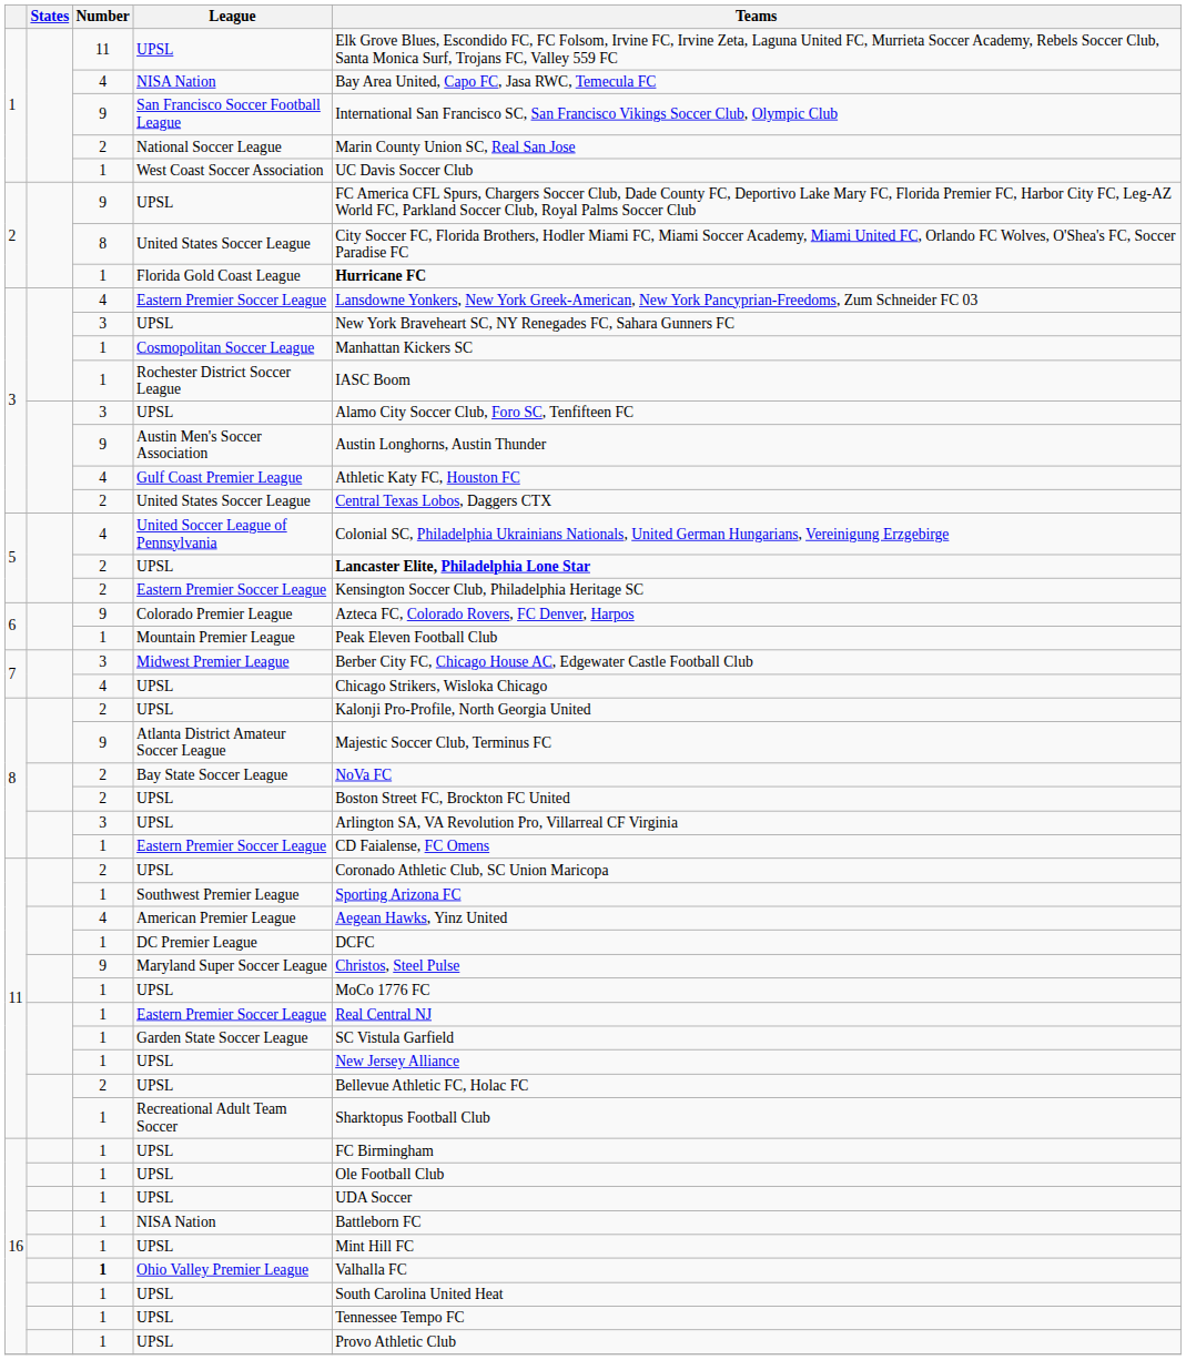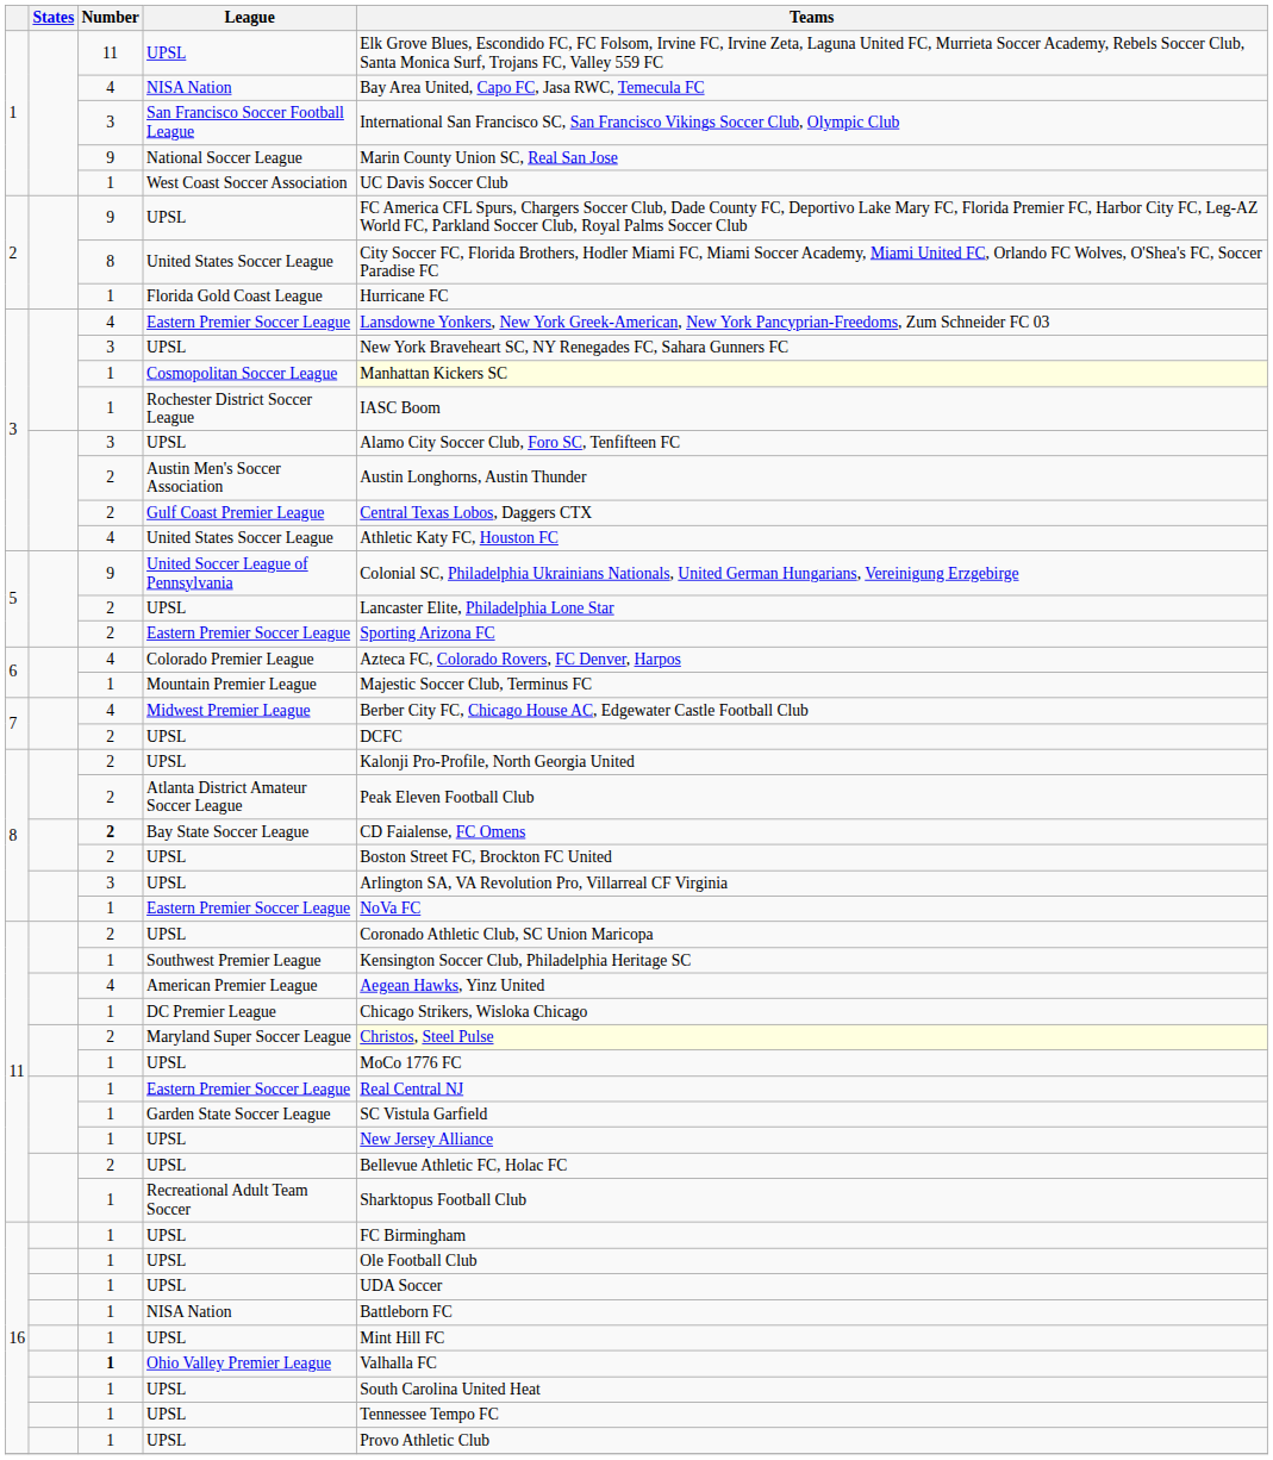 <table class="wikitable">
 <tr>
 <th></th>
 <th><a href='#'>States</a></th>
 <th>Number</th>
 <th>League</th>
 <th>Teams</th>
 </tr>
 <tr>
 <td rowspan=5>1</td>
 <td rowspan=5></td>
 <td align=center>11</td>
 <td><a href='#'>UPSL</a></td>
 <td>Elk Grove Blues, Escondido FC, FC Folsom, Irvine FC, Irvine Zeta, Laguna United FC, Murrieta Soccer Academy, Rebels Soccer Club, Santa Monica Surf, Trojans FC, Valley 559 FC</td>
 </tr>
 <tr>
 <td align=center>4</td>
 <td><a href='#'>NISA Nation</a></td>
 <td>Bay Area United, <a href='#'>Capo FC</a>, Jasa RWC, <a href='#'>Temecula FC</a></td>
 </tr>
 <tr>
-<td align=center>9</td>
+<td align=center>3</td>
 <td><a href='#'>San Francisco Soccer Football League</a></td>
 <td>International San Francisco SC, <a href='#'>San Francisco Vikings Soccer Club</a>, <a href='#'>Olympic Club</a></td>
 </tr>
 <tr>
-<td align=center>2</td>
+<td align=center>9</td>
 <td>National Soccer League</td>
 <td>Marin County Union SC, <a href='#'>Real San Jose</a></td>
 </tr>
 <tr>
 <td align=center>1</td>
 <td>West Coast Soccer Association</td>
 <td>UC Davis Soccer Club</td>
 </tr>
 <tr>
 <td rowspan=3>2</td>
 <td rowspan=3></td>
 <td align=center>9</td>
 <td>UPSL</td>
 <td>FC America CFL Spurs, Chargers Soccer Club, Dade County FC, Deportivo Lake Mary FC, Florida Premier FC, Harbor City FC, Leg-AZ World FC, Parkland Soccer Club, Royal Palms Soccer Club</td>
 </tr>
 <tr>
 <td align=center>8</td>
 <td>United States Soccer League</td>
 <td>City Soccer FC, Florida Brothers, Hodler Miami FC, Miami Soccer Academy, <a href='#'>Miami United FC</a>, Orlando FC Wolves, O'Shea's FC, Soccer Paradise FC</td>
 </tr>
 <tr>
 <td align=center>1</td>
 <td>Florida Gold Coast League</td>
-<td><strong>Hurricane FC</strong></td>
+<td>Hurricane FC</td>
 </tr>
 <tr>
 <td rowspan=8>3</td>
 <td rowspan=4></td>
 <td align=center>4</td>
 <td><a href='#'>Eastern Premier Soccer League</a></td>
 <td><a href='#'>Lansdowne Yonkers</a>, <a href='#'>New York Greek-American</a>, <a href='#'>New York Pancyprian-Freedoms</a>, Zum Schneider FC 03</td>
 </tr>
 <tr>
 <td align=center>3</td>
 <td>UPSL</td>
 <td>New York Braveheart SC, NY Renegades FC, Sahara Gunners FC</td>
 </tr>
 <tr>
 <td align=center>1</td>
 <td><a href='#'>Cosmopolitan Soccer League</a></td>
-<td>Manhattan Kickers SC</td>
+<td style="background: lightyellow;">Manhattan Kickers SC</td>
 </tr>
 <tr>
 <td align=center>1</td>
 <td>Rochester District Soccer League</td>
 <td>IASC Boom</td>
 </tr>
 <tr>
 <td rowspan=4></td>
 <td align=center>3</td>
 <td>UPSL</td>
 <td>Alamo City Soccer Club, <a href='#'>Foro SC</a>, Tenfifteen FC</td>
 </tr>
 <tr>
-<td align=center>9</td>
+<td align=center>2</td>
 <td>Austin Men's Soccer Association</td>
 <td>Austin Longhorns, Austin Thunder</td>
 </tr>
 <tr>
-<td align=center>4</td>
+<td align=center>2</td>
 <td><a href='#'>Gulf Coast Premier League</a></td>
-<td>Athletic Katy FC, <a href='#'>Houston FC</a></td>
+<td><a href='#'>Central Texas Lobos</a>, Daggers CTX</td>
 </tr>
 <tr>
-<td align=center>2</td>
+<td align=center>4</td>
 <td>United States Soccer League</td>
-<td><a href='#'>Central Texas Lobos</a>, Daggers CTX</td>
+<td>Athletic Katy FC, <a href='#'>Houston FC</a></td>
 </tr>
 <tr>
 <td rowspan=3>5</td>
 <td rowspan=3></td>
-<td align=center>4</td>
+<td align=center>9</td>
 <td><a href='#'>United Soccer League of Pennsylvania</a></td>
 <td>Colonial SC, <a href='#'>Philadelphia Ukrainians Nationals</a>, <a href='#'>United German Hungarians</a>, <a href='#'>Vereinigung Erzgebirge</a></td>
 </tr>
 <tr>
 <td align=center>2</td>
 <td>UPSL</td>
-<td><strong>Lancaster Elite, <a href='#'>Philadelphia Lone Star</a></strong></td>
+<td>Lancaster Elite, <a href='#'>Philadelphia Lone Star</a></td>
 </tr>
 <tr>
 <td align=center>2</td>
 <td><a href='#'>Eastern Premier Soccer League</a></td>
-<td>Kensington Soccer Club, Philadelphia Heritage SC</td>
+<td><a href='#'>Sporting Arizona FC</a></td>
 </tr>
 <tr>
 <td rowspan=2>6</td>
 <td rowspan=2></td>
-<td align=center>9</td>
+<td align=center>4</td>
 <td>Colorado Premier League</td>
 <td>Azteca FC, <a href='#'>Colorado Rovers</a>, <a href='#'>FC Denver</a>, <a href='#'>Harpos</a></td>
 </tr>
 <tr>
 <td align=center>1</td>
 <td>Mountain Premier League</td>
-<td>Peak Eleven Football Club</td>
+<td>Majestic Soccer Club, Terminus FC</td>
 </tr>
 <tr>
 <td rowspan=2>7</td>
 <td rowspan=2></td>
-<td align="center">3</td>
+<td align="center">4</td>
 <td><a href='#'>Midwest Premier League</a></td>
 <td>Berber City FC, <a href='#'>Chicago House AC</a>, Edgewater Castle Football Club</td>
 </tr>
 <tr>
-<td align="center">4</td>
+<td align="center">2</td>
 <td>UPSL</td>
-<td>Chicago Strikers, Wisloka Chicago</td>
+<td>DCFC</td>
 </tr>
 <tr>
 <td rowspan=6>8</td>
 <td rowspan=2></td>
 <td align=center>2</td>
 <td>UPSL</td>
 <td>Kalonji Pro-Profile, North Georgia United</td>
 </tr>
 <tr>
-<td align=center>9</td>
+<td align=center>2</td>
 <td>Atlanta District Amateur Soccer League</td>
-<td>Majestic Soccer Club, Terminus FC</td>
+<td>Peak Eleven Football Club</td>
 </tr>
 <tr>
 <td rowspan=2></td>
-<td align=center>2</td>
+<td align=center><strong>2</strong></td>
 <td>Bay State Soccer League</td>
-<td><a href='#'>NoVa FC</a></td>
+<td>CD Faialense, <a href='#'>FC Omens</a></td>
 </tr>
 <tr>
 <td align=center>2</td>
 <td>UPSL</td>
 <td>Boston Street FC, Brockton FC United</td>
 </tr>
 <tr>
 <td rowspan=2></td>
 <td align="center">3</td>
 <td>UPSL</td>
 <td>Arlington SA, VA Revolution Pro, Villarreal CF Virginia</td>
 </tr>
 <tr>
 <td align="center">1</td>
 <td><a href='#'>Eastern Premier Soccer League</a></td>
-<td>CD Faialense, <a href='#'>FC Omens</a></td>
+<td><a href='#'>NoVa FC</a></td>
 </tr>
 <tr>
 <td rowspan=11>11</td>
 <td rowspan=2></td>
 <td align=center>2</td>
 <td>UPSL</td>
 <td>Coronado Athletic Club, SC Union Maricopa</td>
 </tr>
 <tr>
 <td align=center>1</td>
 <td>Southwest Premier League</td>
-<td><a href='#'>Sporting Arizona FC</a></td>
+<td>Kensington Soccer Club, Philadelphia Heritage SC</td>
 </tr>
 <tr>
 <td rowspan=2></td>
 <td align=center>4</td>
 <td>American Premier League</td>
 <td><a href='#'>Aegean Hawks</a>, Yinz United</td>
 </tr>
 <tr>
 <td align=center>1</td>
 <td>DC Premier League</td>
-<td>DCFC</td>
+<td>Chicago Strikers, Wisloka Chicago</td>
 </tr>
 <tr>
 <td rowspan=2></td>
-<td align=center>9</td>
+<td align=center>2</td>
 <td>Maryland Super Soccer League</td>
-<td><a href='#'>Christos</a>, <a href='#'>Steel Pulse</a></td>
+<td style="background: lightyellow;"><a href='#'>Christos</a>, <a href='#'>Steel Pulse</a></td>
 </tr>
 <tr>
 <td align=center>1</td>
 <td>UPSL</td>
 <td>MoCo 1776 FC</td>
 </tr>
 <tr>
 <td rowspan=3></td>
 <td align=center>1</td>
 <td><a href='#'>Eastern Premier Soccer League</a></td>
 <td><a href='#'>Real Central NJ</a></td>
 </tr>
 <tr>
 <td align=center>1</td>
 <td>Garden State Soccer League</td>
 <td>SC Vistula Garfield</td>
 </tr>
 <tr>
 <td align=center>1</td>
 <td>UPSL</td>
 <td><a href='#'>New Jersey Alliance</a></td>
 </tr>
 <tr>
 <td rowspan=2></td>
 <td align=center>2</td>
 <td>UPSL</td>
 <td>Bellevue Athletic FC, Holac FC</td>
 </tr>
 <tr>
 <td align=center>1</td>
 <td>Recreational Adult Team Soccer</td>
 <td>Sharktopus Football Club</td>
 </tr>
 <tr>
 <td rowspan=9>16</td>
 <td></td>
 <td align="center">1</td>
 <td>UPSL</td>
 <td>FC Birmingham</td>
 </tr>
 <tr>
 <td></td>
 <td align="center">1</td>
 <td>UPSL</td>
 <td>Ole Football Club</td>
 </tr>
 <tr>
 <td></td>
 <td align="center">1</td>
 <td>UPSL</td>
 <td>UDA Soccer</td>
 </tr>
 <tr>
 <td></td>
 <td align="center">1</td>
 <td>NISA Nation</td>
 <td>Battleborn FC</td>
 </tr>
 <tr>
 <td></td>
 <td align=center>1</td>
 <td>UPSL</td>
 <td>Mint Hill FC</td>
 </tr>
 <tr>
 <td></td>
 <td align="center"><strong>1</strong></td>
 <td><a href='#'>Ohio Valley Premier League</a></td>
 <td>Valhalla FC</td>
 </tr>
 <tr>
 <td></td>
 <td align="center">1</td>
 <td>UPSL</td>
 <td>South Carolina United Heat</td>
 </tr>
 <tr>
 <td></td>
 <td align="center">1</td>
 <td>UPSL</td>
 <td>Tennessee Tempo FC</td>
 </tr>
 <tr>
 <td></td>
 <td align="center">1</td>
 <td>UPSL</td>
 <td>Provo Athletic Club</td>
 </tr>
 <tr>
 </tr>
 </table>
